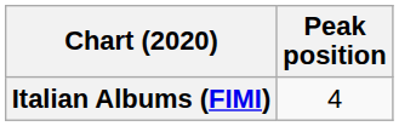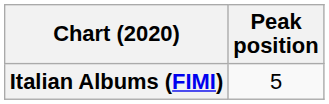 <table class="wikitable plainrowheaders" style="text-align:center">
 <tr>
 <th>Chart (2020)</th>
 <th>Peak<br>position</th>
 </tr>
 <tr>
 <th scope="row">Italian Albums (<a href='#'>FIMI</a>)</th>
-<td>4</td>
+<td>5</td>
 </tr>
 </table>
